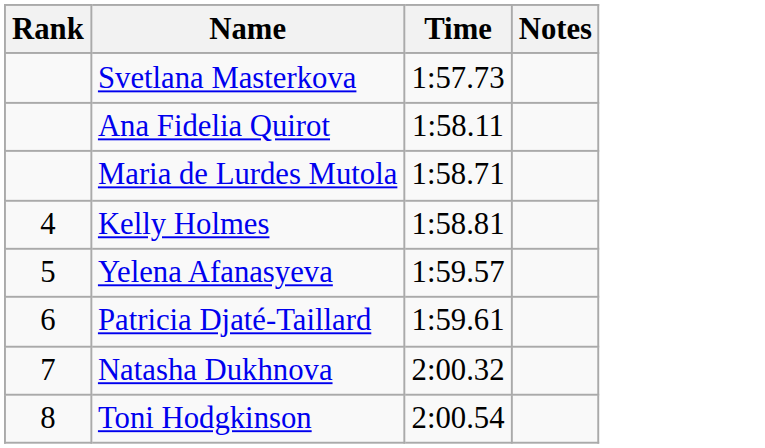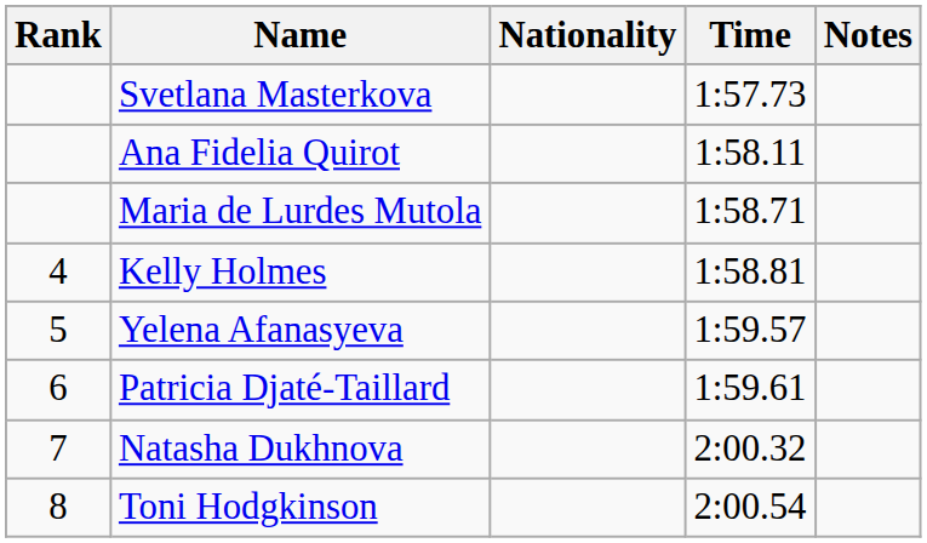 <table class="wikitable sortable" style="text-align:center">
 <tr>
 <th>Rank</th>
 <th>Name</th>
+<th>Nationality</th>
 <th>Time</th>
 <th>Notes</th>
 </tr>
 <tr>
 <td></td>
 <td align=left><a href='#'>Svetlana Masterkova</a></td>
+<td align=left></td>
 <td>1:57.73</td>
 <td></td>
 </tr>
 <tr>
 <td></td>
 <td align=left><a href='#'>Ana Fidelia Quirot</a></td>
+<td align=left></td>
 <td>1:58.11</td>
 <td></td>
 </tr>
 <tr>
 <td></td>
 <td align=left><a href='#'>Maria de Lurdes Mutola</a></td>
+<td align=left></td>
 <td>1:58.71</td>
 <td></td>
 </tr>
 <tr>
 <td>4</td>
 <td align=left><a href='#'>Kelly Holmes</a></td>
+<td align=left></td>
 <td>1:58.81</td>
 <td></td>
 </tr>
 <tr>
 <td>5</td>
 <td align=left><a href='#'>Yelena Afanasyeva</a></td>
+<td align=left></td>
 <td>1:59.57</td>
 <td></td>
 </tr>
 <tr>
 <td>6</td>
 <td align=left><a href='#'>Patricia Djaté-Taillard</a></td>
+<td align=left></td>
 <td>1:59.61</td>
 <td></td>
 </tr>
 <tr>
 <td>7</td>
 <td align=left><a href='#'>Natasha Dukhnova</a></td>
+<td align=left></td>
 <td>2:00.32</td>
 <td></td>
 </tr>
 <tr>
 <td>8</td>
 <td align=left><a href='#'>Toni Hodgkinson</a></td>
+<td align=left></td>
 <td>2:00.54</td>
 <td></td>
 </tr>
 </table>
